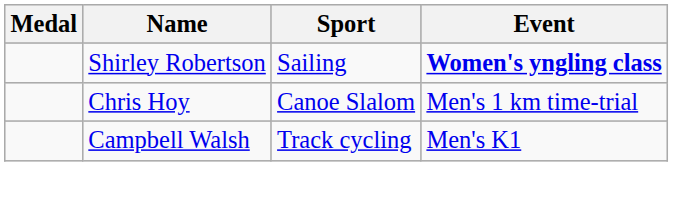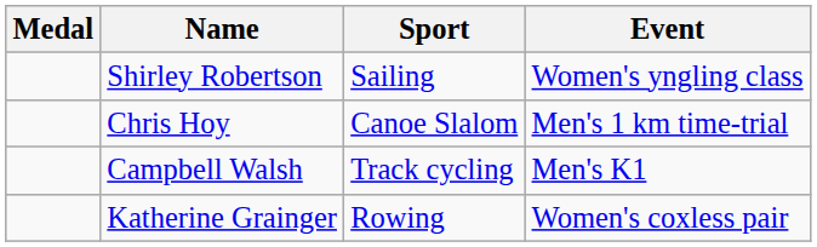 <table class="wikitable sortable">
 <tr>
 <th>Medal</th>
 <th>Name</th>
 <th>Sport</th>
 <th>Event</th>
 </tr>
 <tr>
 <td></td>
 <td><a href='#'>Shirley Robertson</a></td>
 <td><a href='#'>Sailing</a></td>
-<td><strong><a href='#'>Women's yngling class</a></strong></td>
+<td><a href='#'>Women's yngling class</a></td>
 </tr>
 <tr>
 <td></td>
 <td><a href='#'>Chris Hoy</a></td>
 <td><a href='#'>Canoe Slalom</a></td>
 <td><a href='#'>Men's 1 km time-trial</a></td>
 </tr>
 <tr>
 <td></td>
 <td><a href='#'>Campbell Walsh</a></td>
 <td><a href='#'>Track cycling</a></td>
 <td><a href='#'>Men's K1</a></td>
 </tr>
+<tr>
+<td></td>
+<td><a href='#'>Katherine Grainger</a></td>
+<td><a href='#'>Rowing</a></td>
+<td><a href='#'>Women's coxless pair</a></td>
+</tr>
 </table>
